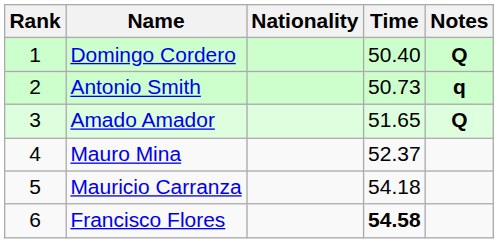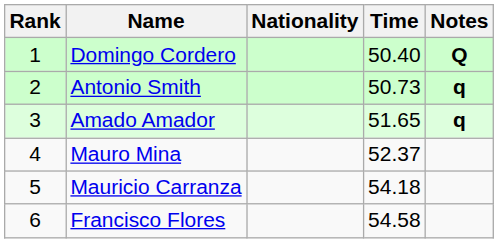 <table class="wikitable sortable" style="text-align:center">
 <tr>
 <th>Rank</th>
 <th>Name</th>
 <th>Nationality</th>
 <th>Time</th>
 <th>Notes</th>
 </tr>
 <tr bgcolor=ccffcc>
 <td align=center>1</td>
 <td align=left><a href='#'>Domingo Cordero</a></td>
 <td align=left></td>
 <td>50.40</td>
 <td><strong>Q</strong></td>
 </tr>
 <tr bgcolor=ccffcc>
 <td align=center>2</td>
 <td align=left><a href='#'>Antonio Smith</a></td>
 <td align=left></td>
 <td>50.73</td>
 <td><strong>q</strong></td>
 </tr>
 <tr bgcolor=ddffdd>
 <td align=center>3</td>
 <td align=left><a href='#'>Amado Amador</a></td>
 <td align=left></td>
 <td>51.65</td>
-<td><strong>Q</strong></td>
+<td><strong>q</strong></td>
 </tr>
 <tr>
 <td align=center>4</td>
 <td align=left><a href='#'>Mauro Mina</a></td>
 <td align=left></td>
 <td>52.37</td>
 <td></td>
 </tr>
 <tr>
 <td align=center>5</td>
 <td align=left><a href='#'>Mauricio Carranza</a></td>
 <td align=left></td>
 <td>54.18</td>
 <td></td>
 </tr>
 <tr>
 <td align=center>6</td>
 <td align=left><a href='#'>Francisco Flores</a></td>
 <td align=left></td>
-<td><strong>54.58</strong></td>
+<td>54.58</td>
 <td></td>
 </tr>
 </table>
